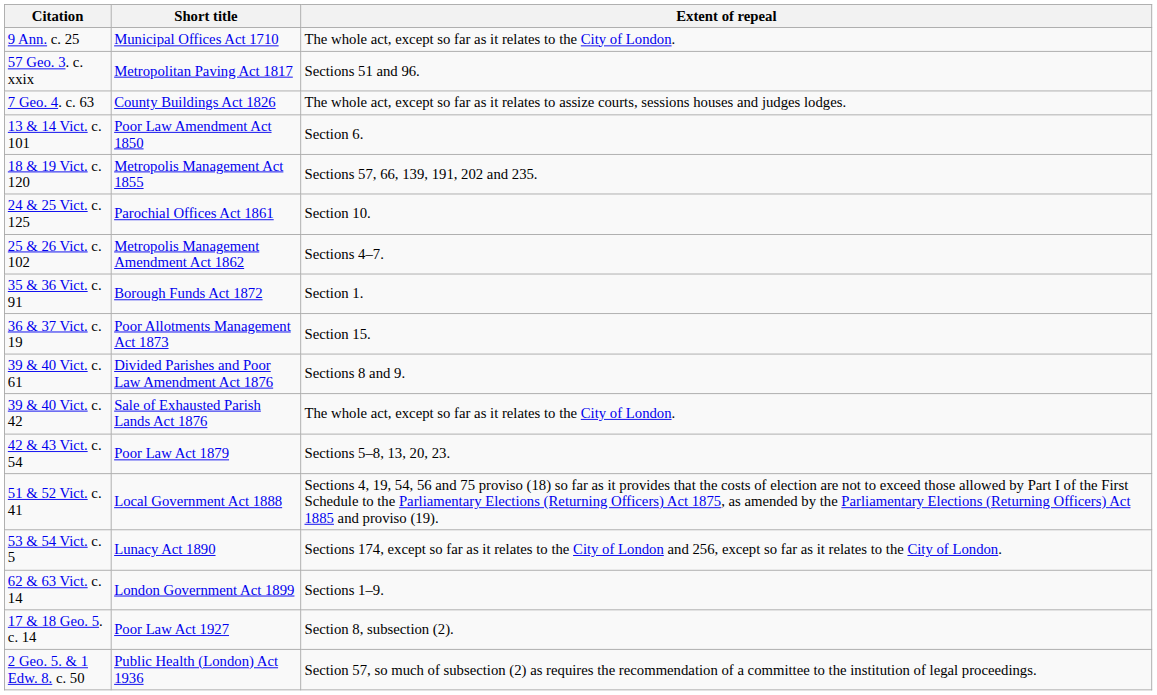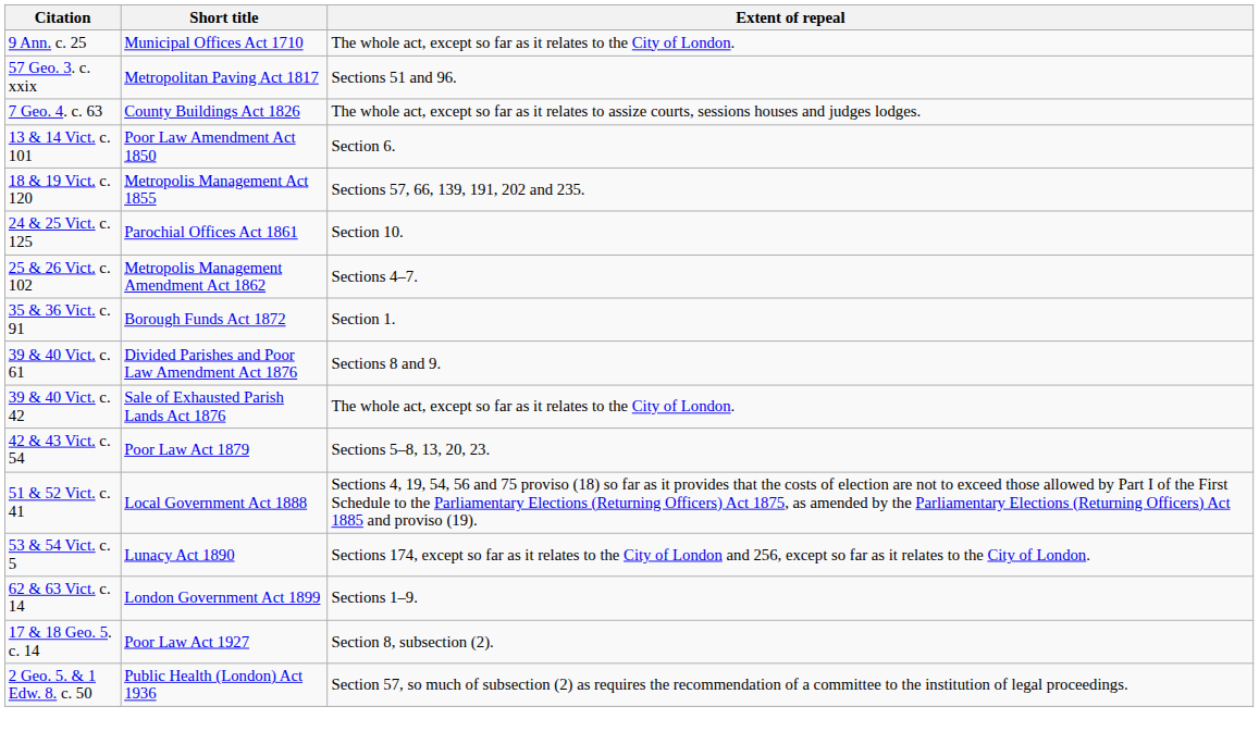 <table class="wikitable">
 <tr>
 <th>Citation</th>
 <th>Short title</th>
 <th>Extent of repeal</th>
 </tr>
 <tr>
 <td><a href='#'>9 Ann.</a> c. 25</td>
 <td><a href='#'>Municipal Offices Act 1710</a></td>
 <td>The whole act, except so far as it relates to the <a href='#'>City of London</a>.</td>
 </tr>
 <tr>
 <td><a href='#'>57 Geo. 3</a>. c. xxix</td>
 <td><a href='#'>Metropolitan Paving Act 1817</a></td>
 <td>Sections 51 and 96.</td>
 </tr>
 <tr>
 <td><a href='#'>7 Geo. 4</a>. c. 63</td>
 <td><a href='#'>County Buildings Act 1826</a></td>
 <td>The whole act, except so far as it relates to assize courts, sessions houses and judges lodges.</td>
 </tr>
 <tr>
 <td><a href='#'>13 & 14 Vict.</a> c. 101</td>
 <td><a href='#'>Poor Law Amendment Act 1850</a></td>
 <td>Section 6.</td>
 </tr>
 <tr>
 <td><a href='#'>18 & 19 Vict.</a> c. 120</td>
 <td><a href='#'>Metropolis Management Act 1855</a></td>
 <td>Sections 57, 66, 139, 191, 202 and 235.</td>
 </tr>
 <tr>
 <td><a href='#'>24 & 25 Vict.</a> c. 125</td>
 <td><a href='#'>Parochial Offices Act 1861</a></td>
 <td>Section 10.</td>
 </tr>
 <tr>
 <td><a href='#'>25 & 26 Vict.</a> c. 102</td>
 <td><a href='#'>Metropolis Management Amendment Act 1862</a></td>
 <td>Sections 4–7.</td>
 </tr>
 <tr>
 <td><a href='#'>35 & 36 Vict.</a> c. 91</td>
 <td><a href='#'>Borough Funds Act 1872</a></td>
 <td>Section 1.</td>
 </tr>
 <tr>
-<td><a href='#'>36 & 37 Vict.</a> c. 19</td>
-<td><a href='#'>Poor Allotments Management Act 1873</a></td>
-<td>Section 15.</td>
-</tr>
-<tr>
 <td><a href='#'>39 & 40 Vict.</a> c. 61</td>
 <td><a href='#'>Divided Parishes and Poor Law Amendment Act 1876</a></td>
 <td>Sections 8 and 9.</td>
 </tr>
 <tr>
 <td><a href='#'>39 & 40 Vict.</a> c. 42</td>
 <td><a href='#'>Sale of Exhausted Parish Lands Act 1876</a></td>
 <td>The whole act, except so far as it relates to the <a href='#'>City of London</a>.</td>
 </tr>
 <tr>
 <td><a href='#'>42 & 43 Vict.</a> c. 54</td>
 <td><a href='#'>Poor Law Act 1879</a></td>
 <td>Sections 5–8, 13, 20, 23.</td>
 </tr>
 <tr>
 <td><a href='#'>51 & 52 Vict.</a> c. 41</td>
 <td><a href='#'>Local Government Act 1888</a></td>
 <td>Sections 4, 19, 54, 56 and 75 proviso (18) so far as it provides that the costs of election are not to exceed those allowed by Part I of the First Schedule to the <a href='#'>Parliamentary Elections (Returning Officers) Act 1875</a>, as amended by the <a href='#'>Parliamentary Elections (Returning Officers) Act 1885</a> and proviso (19).</td>
 </tr>
 <tr>
 <td><a href='#'>53 & 54 Vict.</a> c. 5</td>
 <td><a href='#'>Lunacy Act 1890</a></td>
 <td>Sections 174, except so far as it relates to the <a href='#'>City of London</a> and 256, except so far as it relates to the <a href='#'>City of London</a>.</td>
 </tr>
 <tr>
 <td><a href='#'>62 & 63 Vict.</a> c. 14</td>
 <td><a href='#'>London Government Act 1899</a></td>
 <td>Sections 1–9.</td>
 </tr>
 <tr>
 <td><a href='#'>17 & 18 Geo. 5</a>. c. 14</td>
 <td><a href='#'>Poor Law Act 1927</a></td>
 <td>Section 8, subsection (2).</td>
 </tr>
 <tr>
 <td><a href='#'>2 Geo. 5. & 1 Edw. 8.</a> c. 50</td>
 <td><a href='#'>Public Health (London) Act 1936</a></td>
 <td>Section 57, so much of subsection (2) as requires the recommendation of a committee to the institution of legal proceedings.</td>
 </tr>
 </table>
